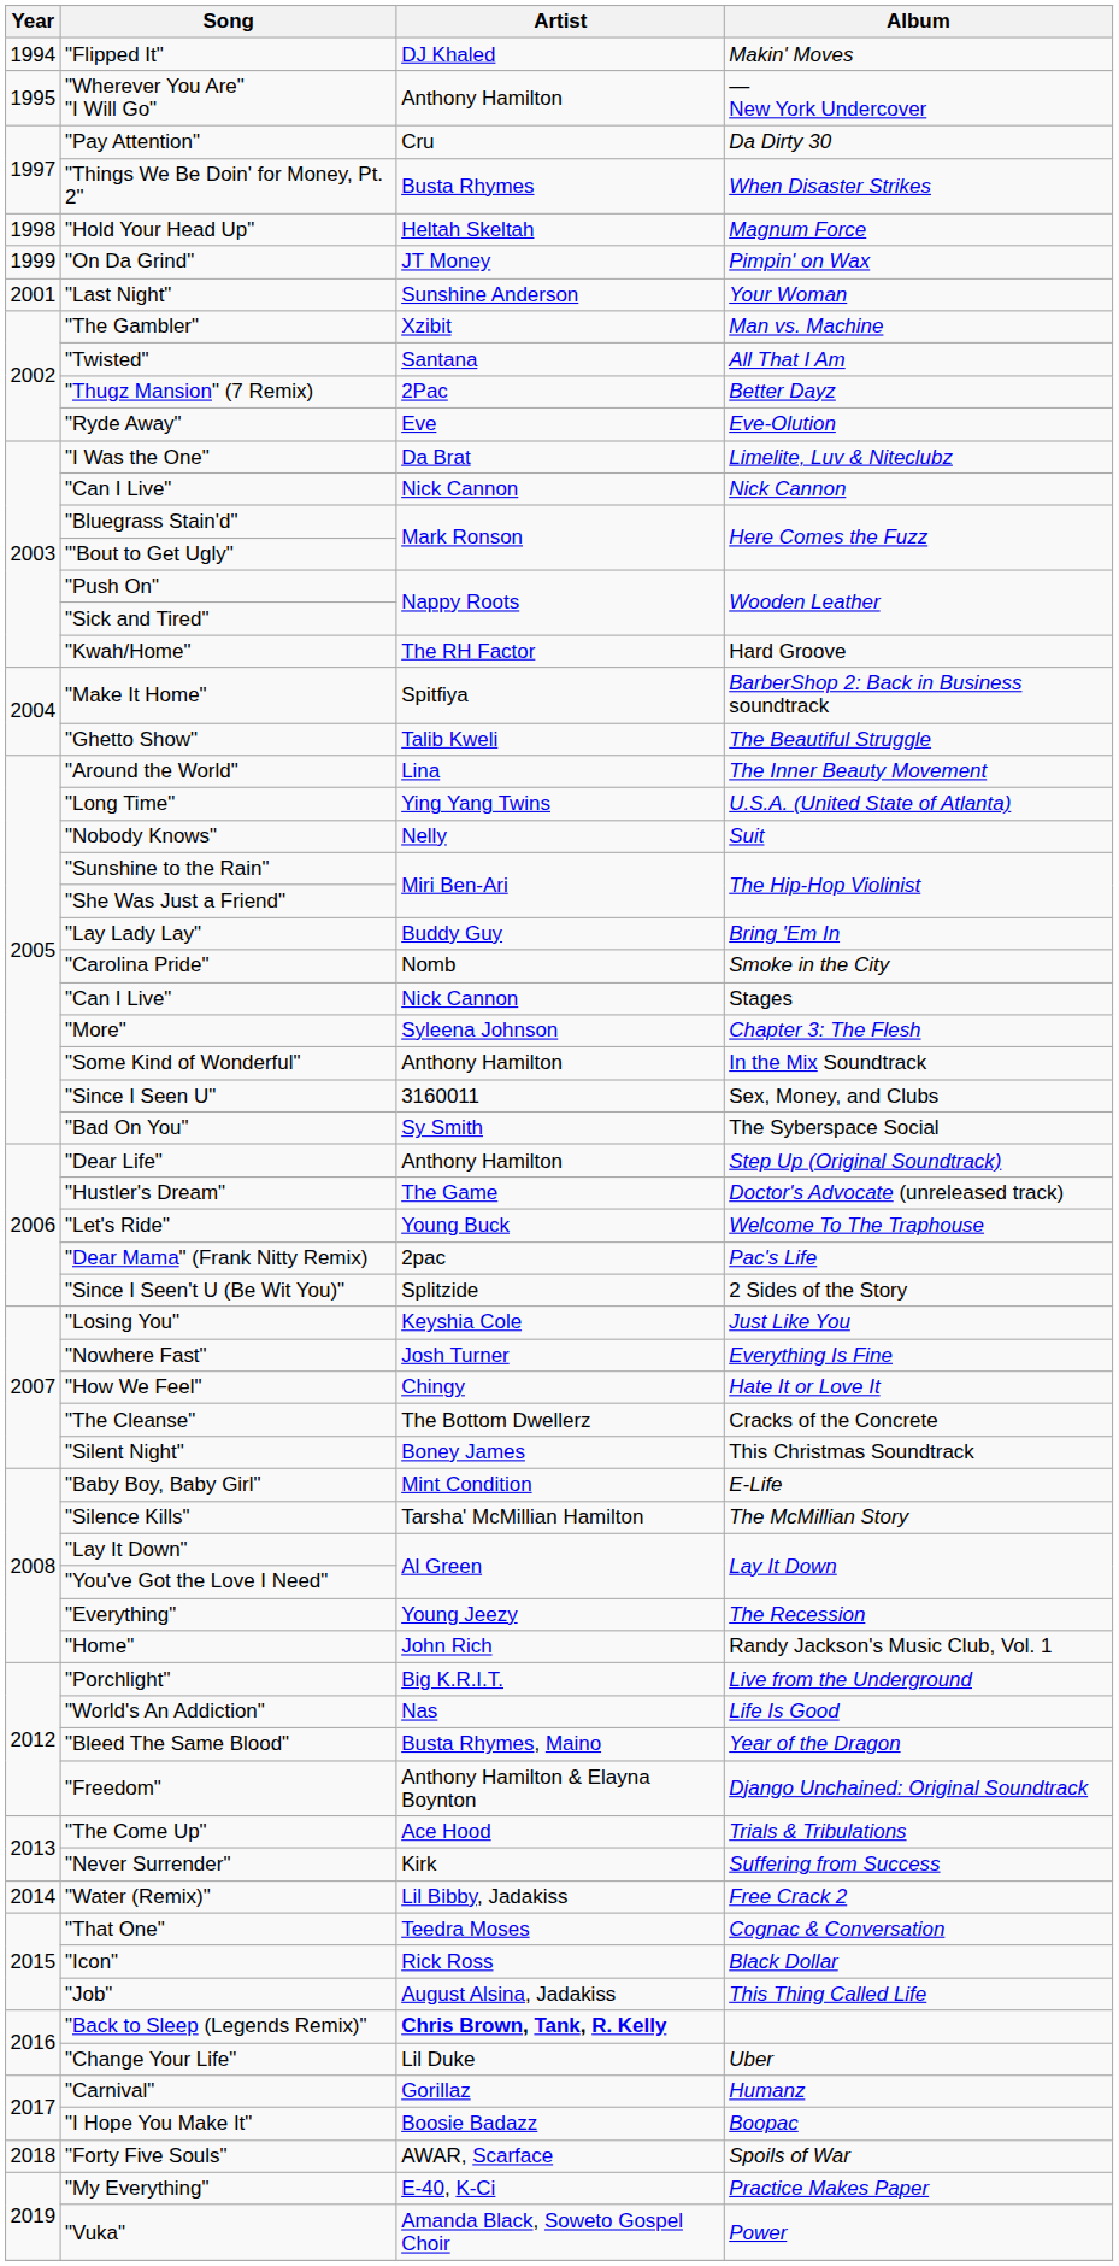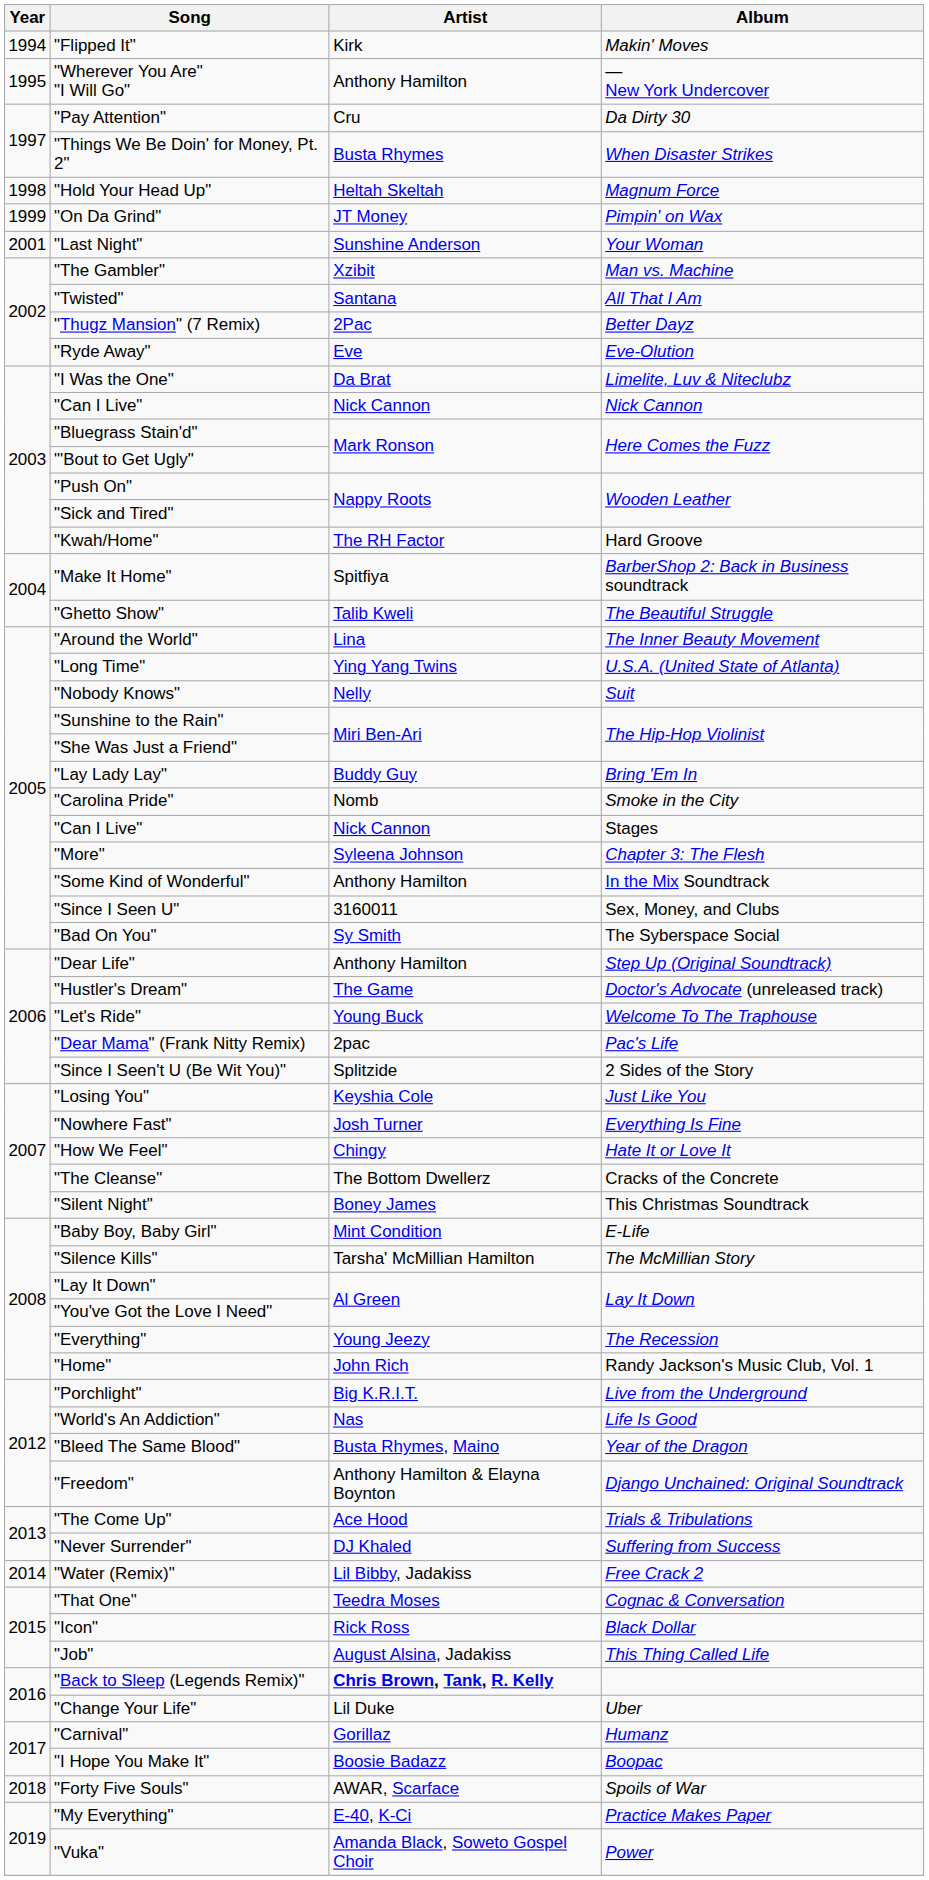 <table class="wikitable">
 <tr>
 <th style="text-align:center;">Year</th>
 <th style="text-align:center;">Song</th>
 <th style="text-align:center;">Artist</th>
 <th style="text-align:center;">Album</th>
 </tr>
 <tr>
 <td style="text-align:center;">1994</td>
 <td style="text-align:left;">"Flipped It"</td>
-<td><a href='#'>DJ Khaled</a></td>
+<td style="text-align:left;">Kirk</td>
 <td style="text-align:left;"><em>Makin' Moves</em></td>
 </tr>
 <tr>
 <td style="text-align:center;">1995</td>
 <td style="text-align:left;">"Wherever You Are"<br>"I Will Go"</td>
 <td style="text-align:left;">Anthony Hamilton</td>
 <td style="text-align:left;">—<br><a href='#'>New York Undercover</a></td>
 </tr>
 <tr>
 <td style="text-align:center;" rowspan="2">1997</td>
 <td style="text-align:left;">"Pay Attention"</td>
 <td style="text-align:left;">Cru</td>
 <td style="text-align:left;"><em>Da Dirty 30</em></td>
 </tr>
 <tr style="text-align:left;">
 <td>"Things We Be Doin' for Money, Pt. 2"</td>
 <td><a href='#'>Busta Rhymes</a></td>
 <td><em><a href='#'>When Disaster Strikes</a></em></td>
 </tr>
 <tr>
 <td style="text-align:center;">1998</td>
 <td style="text-align:left;">"Hold Your Head Up"</td>
 <td style="text-align:left;"><a href='#'>Heltah Skeltah</a></td>
 <td style="text-align:left;"><em><a href='#'>Magnum Force</a></em></td>
 </tr>
 <tr>
 <td style="text-align:center;">1999</td>
 <td style="text-align:left;">"On Da Grind"</td>
 <td style="text-align:left;"><a href='#'>JT Money</a></td>
 <td style="text-align:left;"><em><a href='#'>Pimpin' on Wax</a></em></td>
 </tr>
 <tr>
 <td style="text-align:center;">2001</td>
 <td style="text-align:left;">"Last Night"</td>
 <td style="text-align:left;"><a href='#'>Sunshine Anderson</a></td>
 <td style="text-align:left;"><em><a href='#'>Your Woman</a></em></td>
 </tr>
 <tr>
 <td style="text-align:center;" rowspan="4">2002</td>
 <td style="text-align:left;">"The Gambler"</td>
 <td style="text-align:left;"><a href='#'>Xzibit</a></td>
 <td style="text-align:left;"><em><a href='#'>Man vs. Machine</a></em></td>
 </tr>
 <tr>
 <td style="text-align:left;">"Twisted"</td>
 <td style="text-align:left;"><a href='#'>Santana</a></td>
 <td style="text-align:left;"><em><a href='#'>All That I Am</a></em></td>
 </tr>
 <tr>
 <td style="text-align:left;">"<a href='#'>Thugz Mansion</a>" (7 Remix)</td>
 <td style="text-align:left;"><a href='#'>2Pac</a></td>
 <td style="text-align:left;"><em><a href='#'>Better Dayz</a></em></td>
 </tr>
 <tr>
 <td style="text-align:left;">"Ryde Away"</td>
 <td style="text-align:left;"><a href='#'>Eve</a></td>
 <td style="text-align:left;"><em><a href='#'>Eve-Olution</a></em></td>
 </tr>
 <tr>
 <td style="text-align:center;" rowspan="7">2003</td>
 <td style="text-align:left;">"I Was the One"</td>
 <td style="text-align:left;"><a href='#'>Da Brat</a></td>
 <td style="text-align:left;"><em><a href='#'>Limelite, Luv & Niteclubz</a></em></td>
 </tr>
 <tr>
 <td style="text-align:left;">"Can I Live"</td>
 <td style="text-align:left;"><a href='#'>Nick Cannon</a></td>
 <td style="text-align:left;"><em><a href='#'>Nick Cannon</a></em></td>
 </tr>
 <tr style="text-align:left;">
 <td>"Bluegrass Stain'd"</td>
 <td rowspan="2"><a href='#'>Mark Ronson</a></td>
 <td rowspan="2"><em><a href='#'>Here Comes the Fuzz</a></em></td>
 </tr>
 <tr>
 <td style="text-align:left;">"'Bout to Get Ugly"</td>
 </tr>
 <tr style="text-align:left;">
 <td>"Push On"</td>
 <td rowspan="2"><a href='#'>Nappy Roots</a></td>
 <td rowspan="2"><em><a href='#'>Wooden Leather</a></em></td>
 </tr>
 <tr>
 <td style="text-align:left;">"Sick and Tired"</td>
 </tr>
 <tr>
 <td style="text-align:left;">"Kwah/Home"</td>
 <td style="text-align:left;"><a href='#'>The RH Factor</a></td>
 <td style="text-align:left;">Hard Groove</td>
 </tr>
 <tr>
 <td style="text-align:center;" rowspan="2">2004</td>
 <td style="text-align:left;">"Make It Home"</td>
 <td style="text-align:left;">Spitfiya</td>
 <td style="text-align:left;"><em><a href='#'>BarberShop 2: Back in Business</a></em> soundtrack</td>
 </tr>
 <tr style="text-align:left;">
 <td>"Ghetto Show"</td>
 <td><a href='#'>Talib Kweli</a></td>
 <td><em><a href='#'>The Beautiful Struggle</a></em></td>
 </tr>
 <tr>
 <td style="text-align:center;" rowspan="12">2005</td>
 <td style="text-align:left;">"Around the World"</td>
 <td style="text-align:left;"><a href='#'>Lina</a></td>
 <td style="text-align:left;"><em><a href='#'>The Inner Beauty Movement</a></em></td>
 </tr>
 <tr style="text-align:left;">
 <td>"Long Time"</td>
 <td><a href='#'>Ying Yang Twins</a></td>
 <td><em><a href='#'>U.S.A. (United State of Atlanta)</a></em></td>
 </tr>
 <tr>
 <td style="text-align:left;">"Nobody Knows"</td>
 <td style="text-align:left;"><a href='#'>Nelly</a></td>
 <td style="text-align:left;"><em><a href='#'>Suit</a></em></td>
 </tr>
 <tr style="text-align:left;">
 <td>"Sunshine to the Rain"</td>
 <td rowspan="2"><a href='#'>Miri Ben-Ari</a></td>
 <td rowspan="2"><em><a href='#'>The Hip-Hop Violinist</a></em></td>
 </tr>
 <tr>
 <td style="text-align:left;">"She Was Just a Friend"</td>
 </tr>
 <tr>
 <td style="text-align:left;">"Lay Lady Lay"</td>
 <td style="text-align:left;"><a href='#'>Buddy Guy</a></td>
 <td style="text-align:left;"><em><a href='#'>Bring 'Em In</a></em></td>
 </tr>
 <tr style="text-align:left;">
 <td>"Carolina Pride"</td>
 <td>Nomb</td>
 <td><em>Smoke in the City</em></td>
 </tr>
 <tr style="text-align:left;">
 <td>"Can I Live"</td>
 <td><a href='#'>Nick Cannon</a></td>
 <td>Stages</td>
 </tr>
 <tr style="text-align:left;">
 <td>"More"</td>
 <td><a href='#'>Syleena Johnson</a></td>
 <td><em><a href='#'>Chapter 3: The Flesh</a></em></td>
 </tr>
 <tr>
 <td style="text-align:left;">"Some Kind of Wonderful"</td>
 <td style="text-align:left;">Anthony Hamilton</td>
 <td style="text-align:left;"><a href='#'>In the Mix</a> Soundtrack</td>
 </tr>
 <tr style="text-align:left;">
 <td>"Since I Seen U"</td>
 <td>3160011</td>
 <td>Sex, Money, and Clubs</td>
 </tr>
 <tr style="text-align:left;">
 <td>"Bad On You"</td>
 <td><a href='#'>Sy Smith</a></td>
 <td>The Syberspace Social</td>
 </tr>
 <tr>
 <td style="text-align:center;" rowspan="5">2006</td>
 <td style="text-align:left;">"Dear Life"</td>
 <td style="text-align:left;">Anthony Hamilton</td>
 <td style="text-align:left;"><em><a href='#'>Step Up (Original Soundtrack)</a></em></td>
 </tr>
 <tr>
 <td style="text-align:left;">"Hustler's Dream"</td>
 <td style="text-align:left;"><a href='#'>The Game</a></td>
 <td style="text-align:left;"><em><a href='#'>Doctor's Advocate</a></em> (unreleased track)</td>
 </tr>
 <tr style="text-align:left;">
 <td>"Let's Ride"</td>
 <td><a href='#'>Young Buck</a></td>
 <td><em><a href='#'>Welcome To The Traphouse</a></em></td>
 </tr>
 <tr style="text-align:left;">
 <td>"<a href='#'>Dear Mama</a>" (Frank Nitty Remix)</td>
 <td>2pac</td>
 <td><em><a href='#'>Pac's Life</a></em></td>
 </tr>
 <tr style="text-align:left;">
 <td>"Since I Seen't U (Be Wit You)"</td>
 <td>Splitzide</td>
 <td>2 Sides of the Story</td>
 </tr>
 <tr>
 <td style="text-align:center;" rowspan="5">2007</td>
 <td style="text-align:left;">"Losing You"</td>
 <td style="text-align:left;"><a href='#'>Keyshia Cole</a></td>
 <td style="text-align:left;"><em><a href='#'>Just Like You</a></em></td>
 </tr>
 <tr style="text-align:left;">
 <td>"Nowhere Fast"</td>
 <td><a href='#'>Josh Turner</a></td>
 <td><em><a href='#'>Everything Is Fine</a></em></td>
 </tr>
 <tr>
 <td style="text-align:left;">"How We Feel"</td>
 <td style="text-align:left;"><a href='#'>Chingy</a></td>
 <td style="text-align:left;"><em><a href='#'>Hate It or Love It</a></em></td>
 </tr>
 <tr style="text-align:left;">
 <td>"The Cleanse"</td>
 <td>The Bottom Dwellerz</td>
 <td>Cracks of the Concrete</td>
 </tr>
 <tr style="text-align:left;">
 <td>"Silent Night"</td>
 <td><a href='#'>Boney James</a></td>
 <td>This Christmas Soundtrack</td>
 </tr>
 <tr>
 <td style="text-align:center;" rowspan="6">2008</td>
 <td style="text-align:left;">"Baby Boy, Baby Girl"</td>
 <td style="text-align:left;"><a href='#'>Mint Condition</a></td>
 <td style="text-align:left;"><em>E-Life</em></td>
 </tr>
 <tr style="text-align:left;">
 <td>"Silence Kills"</td>
 <td>Tarsha' McMillian Hamilton</td>
 <td><em>The McMillian Story</em></td>
 </tr>
 <tr>
 <td style="text-align:left;">"Lay It Down"</td>
 <td style="text-align:left;" rowspan="2"><a href='#'>Al Green</a></td>
 <td style="text-align:left;" rowspan="2"><em><a href='#'>Lay It Down</a></em></td>
 </tr>
 <tr>
 <td style="text-align:left;">"You've Got the Love I Need"</td>
 </tr>
 <tr style="text-align:left;">
 <td>"Everything"</td>
 <td><a href='#'>Young Jeezy</a></td>
 <td><em><a href='#'>The Recession</a></em></td>
 </tr>
 <tr>
 <td style="text-align:left;">"Home"</td>
 <td style="text-align:left;"><a href='#'>John Rich</a></td>
 <td style="text-align:left;">Randy Jackson's Music Club, Vol. 1</td>
 </tr>
 <tr>
 <td style="text-align:center;" rowspan="4">2012</td>
 <td style="text-align:left;">"Porchlight"</td>
 <td style="text-align:left;"><a href='#'>Big K.R.I.T.</a></td>
 <td style="text-align:left;"><em><a href='#'>Live from the Underground</a></em></td>
 </tr>
 <tr>
 <td style="text-align:left;">"World's An Addiction"</td>
 <td style="text-align:left;"><a href='#'>Nas</a></td>
 <td style="text-align:left;"><em><a href='#'>Life Is Good</a></em></td>
 </tr>
 <tr>
 <td style="text-align:left;">"Bleed The Same Blood"</td>
 <td style="text-align:left;"><a href='#'>Busta Rhymes</a>, <a href='#'>Maino</a></td>
 <td style="text-align:left;"><em><a href='#'>Year of the Dragon</a></em></td>
 </tr>
 <tr>
 <td style="text-align:left;">"Freedom"</td>
 <td style="text-align:left;">Anthony Hamilton & Elayna Boynton</td>
 <td style="text-align:left;"><em><a href='#'>Django Unchained: Original Soundtrack</a></em></td>
 </tr>
 <tr>
 <td style="text-align:center;" rowspan="2">2013</td>
 <td style="text-align:left;">"The Come Up"</td>
 <td style="text-align:left;"><a href='#'>Ace Hood</a></td>
 <td style="text-align:left;"><em><a href='#'>Trials & Tribulations</a></em></td>
 </tr>
 <tr style="text-align:left;">
 <td>"Never Surrender"</td>
-<td style="text-align:left;">Kirk</td>
+<td><a href='#'>DJ Khaled</a></td>
 <td><em><a href='#'>Suffering from Success</a></em></td>
 </tr>
 <tr>
 <td style="text-align:center;">2014</td>
 <td style="text-align:left;">"Water (Remix)"</td>
 <td style="text-align:left;"><a href='#'>Lil Bibby</a>, Jadakiss</td>
 <td style="text-align:left;"><em><a href='#'>Free Crack 2</a></em></td>
 </tr>
 <tr>
 <td style="text-align:center;" rowspan="3">2015</td>
 <td style="text-align:left;">"That One"</td>
 <td style="text-align:left;"><a href='#'>Teedra Moses</a></td>
 <td style="text-align:left;"><em><a href='#'>Cognac & Conversation</a></em></td>
 </tr>
 <tr style="text-align:left;">
 <td>"Icon"</td>
 <td><a href='#'>Rick Ross</a></td>
 <td><em><a href='#'>Black Dollar</a></em></td>
 </tr>
 <tr style="text-align:left;">
 <td>"Job"</td>
 <td><a href='#'>August Alsina</a>, Jadakiss</td>
 <td><em><a href='#'>This Thing Called Life</a></em></td>
 </tr>
 <tr>
 <td style="text-align:center;" rowspan="2">2016</td>
 <td style="text-align:left;">"<a href='#'>Back to Sleep</a> (Legends Remix)"</td>
 <td style="text-align:left;"><strong><a href='#'>Chris Brown</a>, <a href='#'>Tank</a>, <a href='#'>R. Kelly</a></strong></td>
 <td style="text-align:left;"></td>
 </tr>
 <tr style="text-align:left;">
 <td>"Change Your Life"</td>
 <td>Lil Duke</td>
 <td><em>Uber</em></td>
 </tr>
 <tr>
 <td style="text-align:center;" rowspan="2">2017</td>
 <td style="text-align:left;">"Carnival"</td>
 <td style="text-align:left;"><a href='#'>Gorillaz</a></td>
 <td style="text-align:left;"><em><a href='#'>Humanz</a></em></td>
 </tr>
 <tr style="text-align:left;">
 <td>"I Hope You Make It"</td>
 <td><a href='#'>Boosie Badazz</a></td>
 <td><em><a href='#'>Boopac</a></em></td>
 </tr>
 <tr>
 <td style="text-align:center;">2018</td>
 <td style="text-align:left;">"Forty Five Souls"</td>
 <td style="text-align:left;">AWAR, <a href='#'>Scarface</a></td>
 <td style="text-align:left;"><em>Spoils of War</em></td>
 </tr>
 <tr>
 <td rowspan="2" style="text-align:center;">2019</td>
 <td style="text-align:left;">"My Everything"</td>
 <td style="text-align:left;"><a href='#'>E-40</a>, <a href='#'>K-Ci</a></td>
 <td style="text-align:left;"><em><a href='#'>Practice Makes Paper</a></em></td>
 </tr>
 <tr>
 <td>"Vuka"</td>
 <td><a href='#'>Amanda Black</a>, <a href='#'>Soweto Gospel Choir</a></td>
 <td><a href='#'><em>Power</em></a></td>
 </tr>
 <tr>
 </tr>
 </table>
